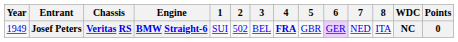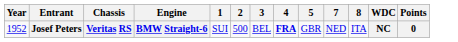 <table class="wikitable" style="text-align:center; font-size:90%">
 <tr>
 <th>Year</th>
 <th>Entrant</th>
 <th>Chassis</th>
 <th>Engine</th>
 <th>1</th>
 <th>2</th>
 <th>3</th>
 <th>4</th>
 <th>5</th>
-<th>6</th>
 <th>7</th>
 <th>8</th>
 <th>WDC</th>
 <th>Points</th>
 </tr>
 <tr>
-<td><a href='#'>1949</a></td>
+<td><a href='#'>1952</a></td>
 <th>Josef Peters</th>
 <th><a href='#'>Veritas</a> <a href='#'>RS</a></th>
 <th><a href='#'>BMW</a> <a href='#'>Straight-6</a></th>
 <td><a href='#'>SUI</a></td>
-<td><a href='#'>502</a></td>
+<td><a href='#'>500</a></td>
 <td><a href='#'>BEL</a></td>
 <td><strong><a href='#'>FRA</a></strong></td>
 <td><a href='#'>GBR</a></td>
-<td style="background:#EFCFFF;"><a href='#'>GER</a><br></td>
 <td><a href='#'>NED</a></td>
 <td><a href='#'>ITA</a></td>
 <th>NC</th>
 <th>0</th>
 </tr>
 </table>
